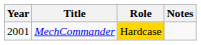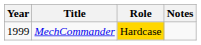 <table class="wikitable sortable">
 <tr>
 <th>Year</th>
 <th>Title</th>
 <th>Role</th>
 <th>Notes</th>
 </tr>
 <tr>
-<td>2001</td>
+<td>1999</td>
 <td><em><a href='#'>MechCommander</a></em></td>
 <td style="background: gold;">Hardcase</td>
 <td></td>
 </tr>
 </table>
